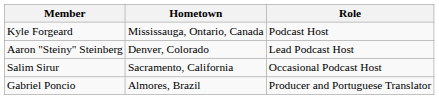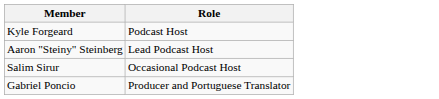 <table class="wikitable">
 <tr>
 <th>Member</th>
-<th>Hometown</th>
 <th>Role</th>
 </tr>
 <tr>
 <td>Kyle Forgeard</td>
-<td>Mississauga, Ontario, Canada</td>
 <td>Podcast Host</td>
 </tr>
 <tr>
 <td>Aaron "Steiny" Steinberg</td>
-<td>Denver, Colorado</td>
 <td>Lead Podcast Host</td>
 </tr>
 <tr>
 <td>Salim Sirur</td>
-<td>Sacramento, California</td>
 <td>Occasional Podcast Host</td>
 </tr>
 <tr>
 <td>Gabriel Poncio</td>
-<td>Almores, Brazil</td>
 <td>Producer and Portuguese Translator</td>
 </tr>
 </table>
